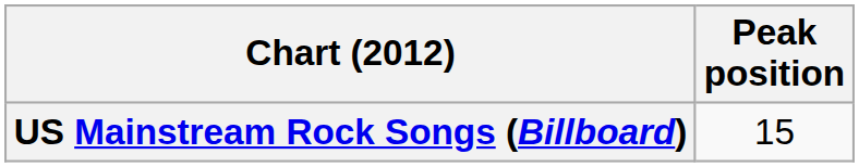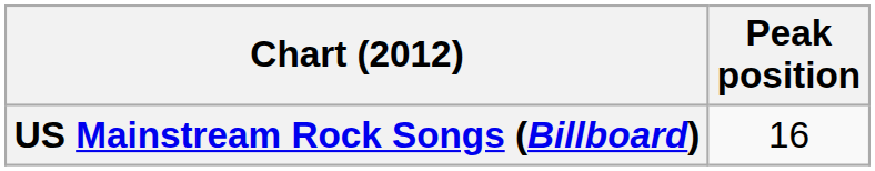 <table class="wikitable plainrowheaders sortable" style="text-align:center;">
 <tr>
 <th scope="col">Chart (2012)</th>
 <th scope="col">Peak<br>position</th>
 </tr>
 <tr>
 <th scope="row">US <a href='#'>Mainstream Rock Songs</a> (<em><a href='#'>Billboard</a></em>)</th>
-<td>15</td>
+<td>16</td>
 </tr>
 </table>
